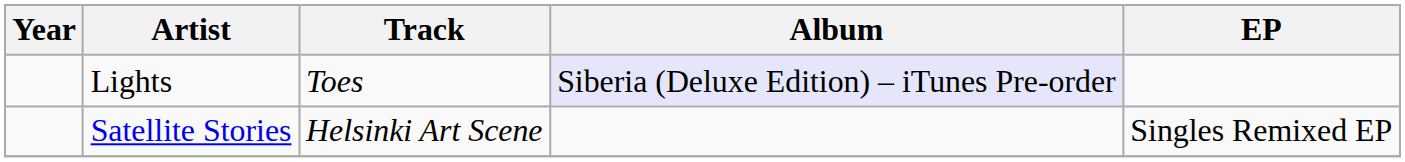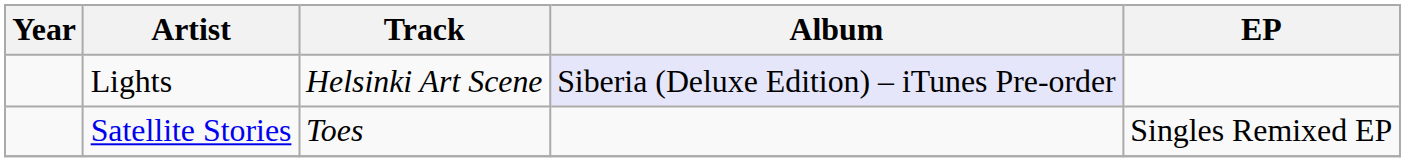 <table class="wikitable">
 <tr>
 <th rowspan="1">Year</th>
 <th rowspan="1">Artist</th>
 <th rowspan="1">Track</th>
 <th rowspan="1">Album</th>
 <th rowspan="1">EP</th>
 </tr>
 <tr>
 <td></td>
 <td>Lights</td>
-<td><em>Toes</em></td>
+<td><em>Helsinki Art Scene</em></td>
 <td style="background: lavender;">Siberia (Deluxe Edition) – iTunes Pre-order</td>
 </tr>
 <tr>
 <td></td>
 <td><a href='#'>Satellite Stories</a></td>
-<td><em>Helsinki Art Scene</em></td>
+<td><em>Toes</em></td>
 <td></td>
 <td>Singles Remixed EP</td>
 </tr>
 <tr>
 </tr>
 </table>
